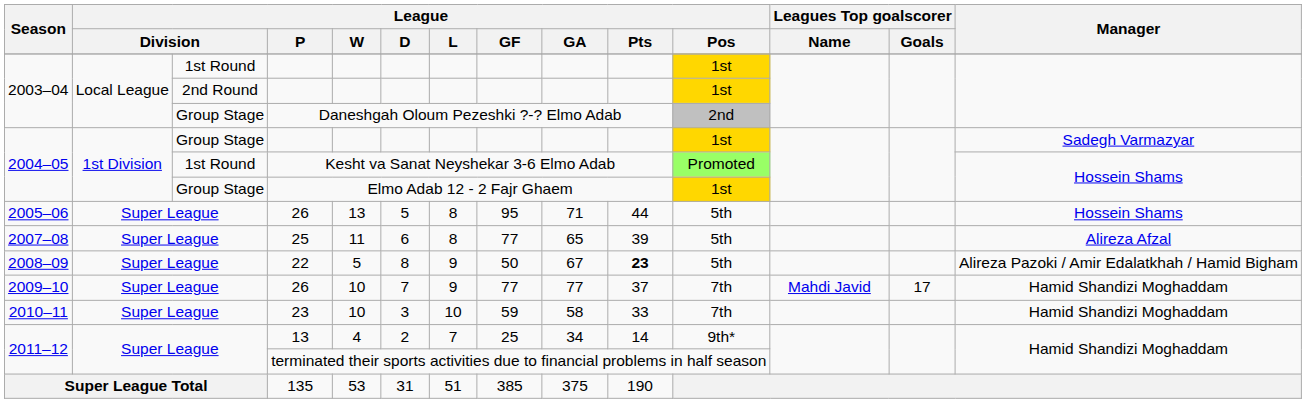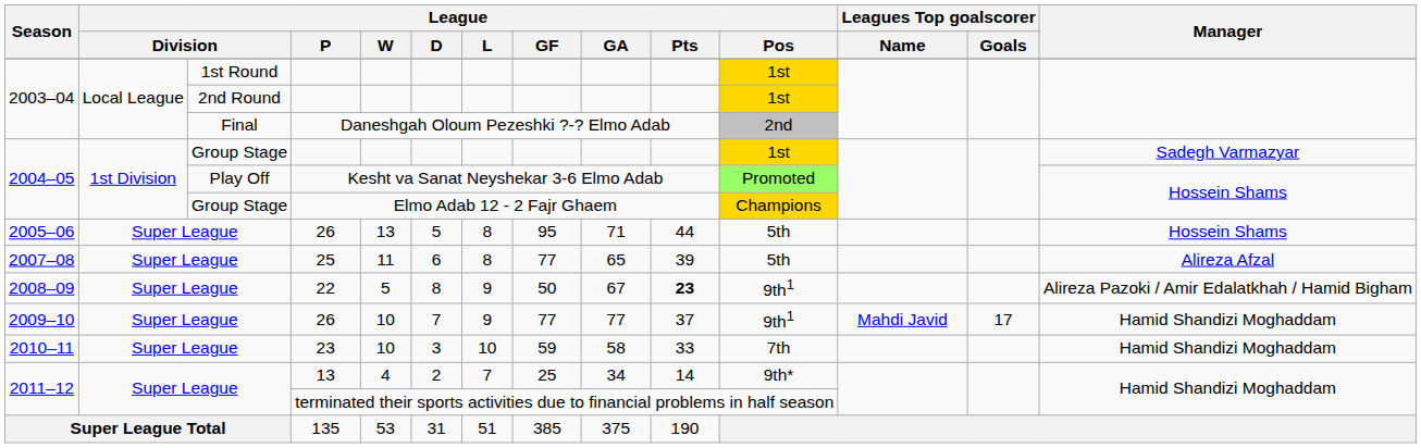 <table class="wikitable" style="text-align: center">
 <tr>
 <th rowspan=2>Season</th>
 <th colspan=10>League</th>
 <th colspan=2>Leagues Top goalscorer</th>
 <th rowspan=2>Manager</th>
 </tr>
 <tr>
 <th colspan=2>Division</th>
 <th>P</th>
 <th>W</th>
 <th>D</th>
 <th>L</th>
 <th>GF</th>
 <th>GA</th>
 <th>Pts</th>
 <th>Pos</th>
 <th>Name</th>
 <th>Goals</th>
 </tr>
 <tr>
 </tr>
 <tr>
 <td rowspan=3>2003–04</td>
 <td rowspan=3>Local League</td>
 <td>1st Round</td>
 <td></td>
 <td></td>
 <td></td>
 <td></td>
 <td></td>
 <td></td>
 <td></td>
 <td bgcolor=gold>1st</td>
 <td rowspan=3></td>
 <td rowspan=3></td>
 <td rowspan=3></td>
 </tr>
 <tr>
 <td>2nd Round</td>
 <td></td>
 <td></td>
 <td></td>
 <td></td>
 <td></td>
 <td></td>
 <td></td>
 <td bgcolor=gold>1st</td>
 </tr>
 <tr>
-<td>Group Stage</td>
+<td>Final</td>
 <td colspan=7>Daneshgah Oloum Pezeshki ?-? Elmo Adab</td>
 <td bgcolor=silver>2nd</td>
 </tr>
 <tr>
 <td rowspan=3><a href='#'>2004–05</a></td>
 <td rowspan=3><a href='#'>1st Division</a></td>
 <td>Group Stage</td>
 <td></td>
 <td></td>
 <td></td>
 <td></td>
 <td></td>
 <td></td>
 <td></td>
 <td bgcolor=gold>1st</td>
 <td rowspan=3></td>
 <td rowspan=3></td>
 <td><a href='#'>Sadegh Varmazyar</a></td>
 </tr>
 <tr>
-<td>1st Round</td>
+<td>Play Off</td>
 <td colspan=7>Kesht va Sanat Neyshekar 3-6 Elmo Adab</td>
 <td bgcolor=99FF66>Promoted</td>
 <td rowspan=2><a href='#'>Hossein Shams</a></td>
 </tr>
 <tr>
 <td>Group Stage</td>
 <td colspan=7>Elmo Adab 12 - 2 Fajr Ghaem</td>
-<td bgcolor=gold>1st</td>
+<td bgcolor=gold>Champions</td>
 </tr>
 <tr>
 <td><a href='#'>2005–06</a></td>
 <td colspan=2><a href='#'>Super League</a></td>
 <td>26</td>
 <td>13</td>
 <td>5</td>
 <td>8</td>
 <td>95</td>
 <td>71</td>
 <td>44</td>
 <td>5th</td>
 <td></td>
 <td></td>
 <td><a href='#'>Hossein Shams</a></td>
 </tr>
 <tr>
 <td><a href='#'>2007–08</a></td>
 <td colspan=2><a href='#'>Super League</a></td>
 <td>25</td>
 <td>11</td>
 <td>6</td>
 <td>8</td>
 <td>77</td>
 <td>65</td>
 <td>39</td>
 <td>5th</td>
 <td></td>
 <td></td>
 <td><a href='#'>Alireza Afzal</a></td>
 </tr>
 <tr>
 <td><a href='#'>2008–09</a></td>
 <td colspan=2><a href='#'>Super League</a></td>
 <td>22</td>
 <td>5</td>
 <td>8</td>
 <td>9</td>
 <td>50</td>
 <td>67</td>
 <td><strong>23</strong></td>
-<td>5th</td>
+<td>9th<sup>1</sup></td>
 <td></td>
 <td></td>
 <td>Alireza Pazoki / Amir Edalatkhah / Hamid Bigham</td>
 </tr>
 <tr>
 <td><a href='#'>2009–10</a></td>
 <td colspan=2><a href='#'>Super League</a></td>
 <td>26</td>
 <td>10</td>
 <td>7</td>
 <td>9</td>
 <td>77</td>
 <td>77</td>
 <td>37</td>
-<td>7th</td>
+<td>9th<sup>1</sup></td>
 <td><a href='#'>Mahdi Javid</a></td>
 <td>17</td>
 <td>Hamid Shandizi Moghaddam</td>
 </tr>
 <tr>
 <td><a href='#'>2010–11</a></td>
 <td colspan=2><a href='#'>Super League</a></td>
 <td>23</td>
 <td>10</td>
 <td>3</td>
 <td>10</td>
 <td>59</td>
 <td>58</td>
 <td>33</td>
 <td>7th</td>
 <td></td>
 <td></td>
 <td>Hamid Shandizi Moghaddam</td>
 </tr>
 <tr>
 <td rowspan=2><a href='#'>2011–12</a></td>
 <td colspan=2 rowspan=2><a href='#'>Super League</a></td>
 <td>13</td>
 <td>4</td>
 <td>2</td>
 <td>7</td>
 <td>25</td>
 <td>34</td>
 <td>14</td>
 <td>9th*</td>
 <td rowspan=2></td>
 <td rowspan=2></td>
 <td rowspan=2>Hamid Shandizi Moghaddam</td>
 </tr>
 <tr>
 <td colspan=8>terminated their sports activities due to financial problems in half season </td>
 </tr>
 <tr>
 <th colspan=3>Super League Total</th>
 <td>135</td>
 <td>53</td>
 <td>31</td>
 <td>51</td>
 <td>385</td>
 <td>375</td>
 <td>190</td>
 <th colspan=4></th>
 </tr>
 </table>
